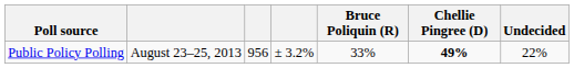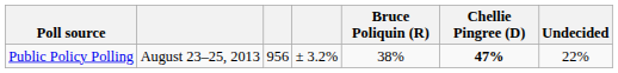 <table class="wikitable" style="text-align:center">
 <tr valign= bottom>
 <th>Poll source</th>
 <th></th>
 <th></th>
 <th></th>
 <th style="width:100px;">Bruce<br>Poliquin (R)</th>
 <th style="width:100px;">Chellie<br>Pingree (D)</th>
 <th>Undecided</th>
 </tr>
 <tr>
 <td align=left><a href='#'>Public Policy Polling</a></td>
 <td>August 23–25, 2013</td>
 <td>956</td>
 <td>± 3.2%</td>
-<td>33%</td>
-<td><strong>49%</strong></td>
+<td>38%</td>
+<td><strong>47%</strong></td>
 <td>22%</td>
 </tr>
 </table>
